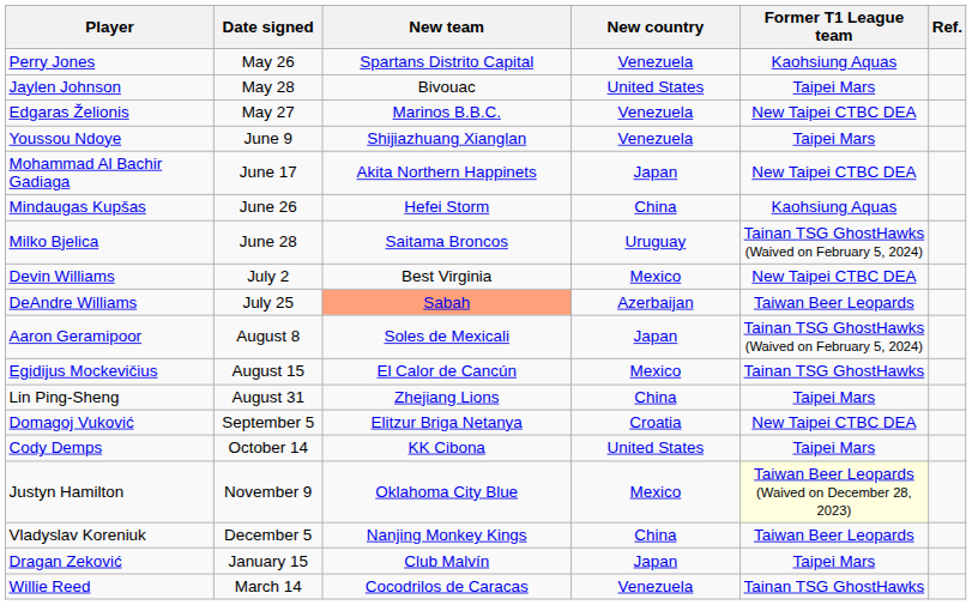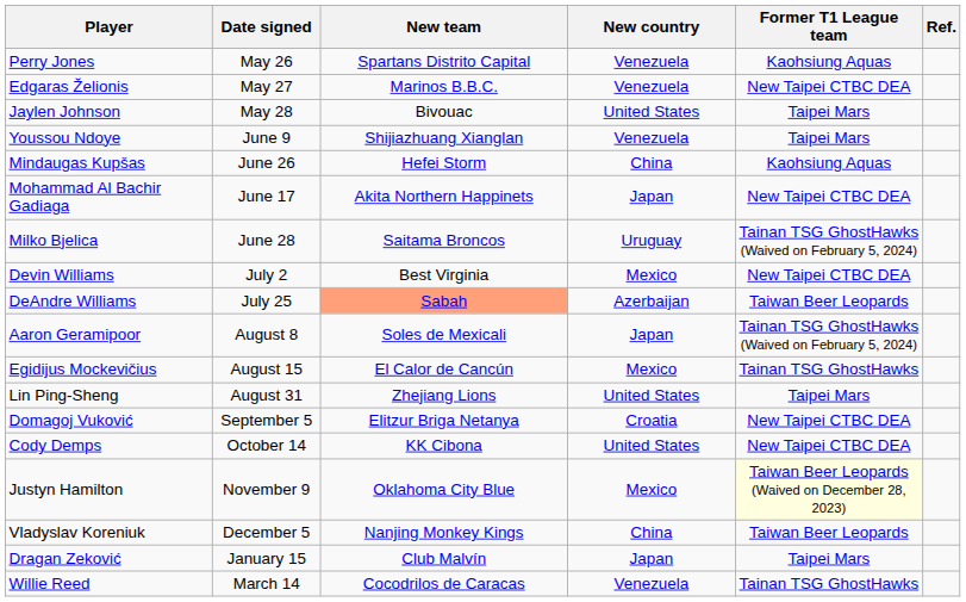 <table class="wikitable sortable" style="text-align:left">
 <tr>
 <th style="width:200px">Player</th>
 <th style="width:100px">Date signed</th>
 <th style="width:240px">New team</th>
 <th style="width:160px">New country</th>
 <th style="width:180px">Former T1 League team</th>
 <th class="unsortable">Ref.</th>
 </tr>
 <tr>
 <td align="left"><a href='#'>Perry Jones</a></td>
 <td align="center">May 26</td>
 <td align="center"><a href='#'>Spartans Distrito Capital</a></td>
 <td align="center"><a href='#'>Venezuela</a></td>
 <td align="center"><a href='#'>Kaohsiung Aquas</a></td>
 <td align="center"></td>
 </tr>
 <tr>
+<td align="left"><a href='#'>Edgaras Želionis</a></td>
+<td align="center">May 27</td>
+<td align="center"><a href='#'>Marinos B.B.C.</a></td>
+<td align="center"><a href='#'>Venezuela</a></td>
+<td align="center"><a href='#'>New Taipei CTBC DEA</a></td>
+<td align="center"></td>
+</tr>
+<tr>
 <td align="left"><a href='#'>Jaylen Johnson</a></td>
 <td align="center">May 28</td>
 <td align="center">Bivouac</td>
 <td align="center"><a href='#'>United States</a></td>
 <td align="center"><a href='#'>Taipei Mars</a></td>
-<td align="center"></td>
-</tr>
-<tr>
-<td align="left"><a href='#'>Edgaras Želionis</a></td>
-<td align="center">May 27</td>
-<td align="center"><a href='#'>Marinos B.B.C.</a></td>
-<td align="center"><a href='#'>Venezuela</a></td>
-<td align="center"><a href='#'>New Taipei CTBC DEA</a></td>
 <td align="center"></td>
 </tr>
 <tr>
 <td align="left"><a href='#'>Youssou Ndoye</a></td>
 <td align="center">June 9</td>
 <td align="center"><a href='#'>Shijiazhuang Xianglan</a></td>
 <td align="center"><a href='#'>Venezuela</a></td>
 <td align="center"><a href='#'>Taipei Mars</a></td>
 <td align="center"></td>
 </tr>
 <tr>
+<td align="left"><a href='#'>Mindaugas Kupšas</a></td>
+<td align="center">June 26</td>
+<td align="center"><a href='#'>Hefei Storm</a></td>
+<td align="center"><a href='#'>China</a></td>
+<td align="center"><a href='#'>Kaohsiung Aquas</a></td>
+<td align="center"></td>
+</tr>
+<tr>
 <td align="left"><a href='#'>Mohammad Al Bachir Gadiaga</a></td>
 <td align="center">June 17</td>
 <td align="center"><a href='#'>Akita Northern Happinets</a></td>
 <td align="center"><a href='#'>Japan</a></td>
 <td align="center"><a href='#'>New Taipei CTBC DEA</a></td>
-<td align="center"></td>
-</tr>
-<tr>
-<td align="left"><a href='#'>Mindaugas Kupšas</a></td>
-<td align="center">June 26</td>
-<td align="center"><a href='#'>Hefei Storm</a></td>
-<td align="center"><a href='#'>China</a></td>
-<td align="center"><a href='#'>Kaohsiung Aquas</a></td>
 <td align="center"></td>
 </tr>
 <tr>
 <td align="left"><a href='#'>Milko Bjelica</a></td>
 <td align="center">June 28</td>
 <td align="center"><a href='#'>Saitama Broncos</a></td>
 <td align="center"><a href='#'>Uruguay</a></td>
 <td align="center"><a href='#'>Tainan TSG GhostHawks</a><br><small>(Waived on February 5, 2024)</small></td>
 <td align="center"></td>
 </tr>
 <tr>
 <td align="left"><a href='#'>Devin Williams</a></td>
 <td align="center">July 2</td>
 <td align="center">Best Virginia</td>
 <td align="center"><a href='#'>Mexico</a></td>
 <td align="center"><a href='#'>New Taipei CTBC DEA</a></td>
 <td align="center"></td>
 </tr>
 <tr>
 <td align="left"><a href='#'>DeAndre Williams</a></td>
 <td align="center">July 25</td>
 <td align="center" style="background: lightsalmon;"><a href='#'>Sabah</a></td>
 <td align="center"><a href='#'>Azerbaijan</a></td>
 <td align="center"><a href='#'>Taiwan Beer Leopards</a></td>
 <td align="center"></td>
 </tr>
 <tr>
 <td align="left"><a href='#'>Aaron Geramipoor</a></td>
 <td align="center">August 8</td>
 <td align="center"><a href='#'>Soles de Mexicali</a></td>
 <td align="center"><a href='#'>Japan</a></td>
 <td align="center"><a href='#'>Tainan TSG GhostHawks</a><br><small>(Waived on February 5, 2024)</small></td>
 <td align="center"></td>
 </tr>
 <tr>
 <td align="left"><a href='#'>Egidijus Mockevičius</a></td>
 <td align="center">August 15</td>
 <td align="center"><a href='#'>El Calor de Cancún</a></td>
 <td align="center"><a href='#'>Mexico</a></td>
 <td align="center"><a href='#'>Tainan TSG GhostHawks</a></td>
 <td align="center"></td>
 </tr>
 <tr>
 <td align="left">Lin Ping-Sheng</td>
 <td align="center">August 31</td>
 <td align="center"><a href='#'>Zhejiang Lions</a></td>
-<td align="center"><a href='#'>China</a></td>
+<td align="center"><a href='#'>United States</a></td>
 <td align="center"><a href='#'>Taipei Mars</a></td>
 <td align="center"></td>
 </tr>
 <tr>
 <td align="left"><a href='#'>Domagoj Vuković</a></td>
 <td align="center">September 5</td>
 <td align="center"><a href='#'>Elitzur Briga Netanya</a></td>
 <td align="center"><a href='#'>Croatia</a></td>
 <td align="center"><a href='#'>New Taipei CTBC DEA</a></td>
 <td align="center"></td>
 </tr>
 <tr>
 <td align="left"><a href='#'>Cody Demps</a></td>
 <td align="center">October 14</td>
 <td align="center"><a href='#'>KK Cibona</a></td>
 <td align="center"><a href='#'>United States</a></td>
-<td align="center"><a href='#'>Taipei Mars</a></td>
+<td align="center"><a href='#'>New Taipei CTBC DEA</a></td>
 <td align="center"></td>
 </tr>
 <tr>
 <td align="left">Justyn Hamilton</td>
 <td align="center">November 9</td>
 <td align="center"><a href='#'>Oklahoma City Blue</a></td>
 <td align="center"><a href='#'>Mexico</a></td>
 <td align="center" style="background: lightyellow;"><a href='#'>Taiwan Beer Leopards</a><br><small>(Waived on December 28, 2023)</small></td>
 <td align="center"></td>
 </tr>
 <tr>
 <td align="left">Vladyslav Koreniuk</td>
 <td align="center">December 5</td>
 <td align="center"><a href='#'>Nanjing Monkey Kings</a></td>
 <td align="center"><a href='#'>China</a></td>
 <td align="center"><a href='#'>Taiwan Beer Leopards</a></td>
 <td align="center"></td>
 </tr>
 <tr>
 <td align="left"><a href='#'>Dragan Zeković</a></td>
 <td align="center">January 15</td>
 <td align="center"><a href='#'>Club Malvín</a></td>
 <td align="center"><a href='#'>Japan</a></td>
 <td align="center"><a href='#'>Taipei Mars</a></td>
 <td align="center"></td>
 </tr>
 <tr>
 <td align="left"><a href='#'>Willie Reed</a></td>
 <td align="center">March 14</td>
 <td align="center"><a href='#'>Cocodrilos de Caracas</a></td>
 <td align="center"><a href='#'>Venezuela</a></td>
 <td align="center"><a href='#'>Tainan TSG GhostHawks</a></td>
 <td align="center"></td>
 </tr>
 </table>
